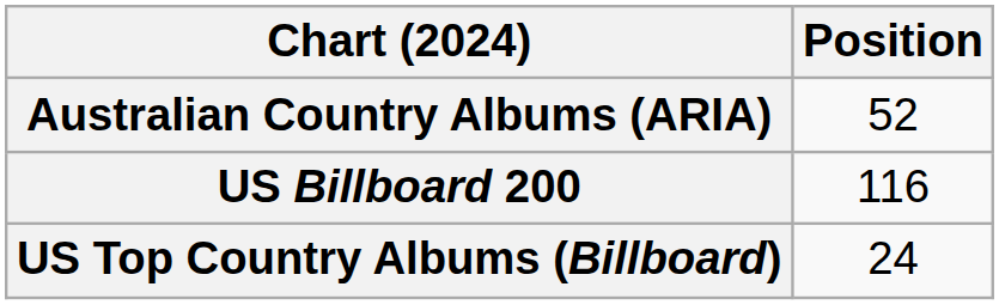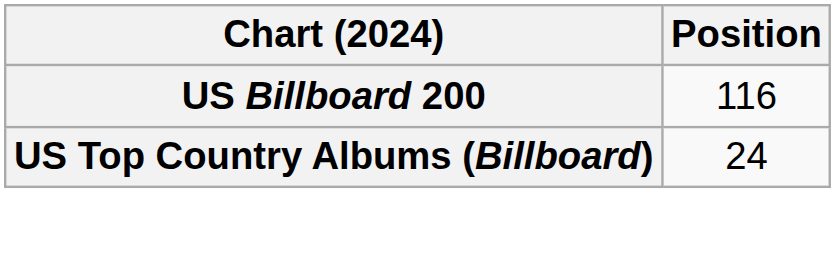 <table class="wikitable sortable plainrowheaders" style="text-align:center">
 <tr>
 <th scope="col">Chart (2024)</th>
 <th scope="col">Position</th>
-</tr>
-<tr>
-<th scope="row">Australian Country Albums (ARIA)</th>
-<td>52</td>
 </tr>
 <tr>
 <th scope="row">US <em>Billboard</em> 200</th>
 <td>116</td>
 </tr>
 <tr>
 <th scope="row">US Top Country Albums (<em>Billboard</em>)</th>
 <td>24</td>
 </tr>
 </table>
